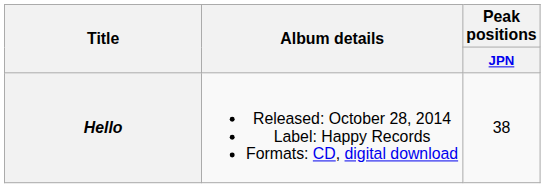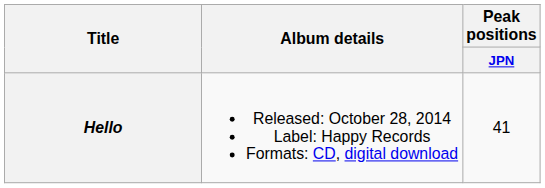 <table class="wikitable plainrowheaders" style="text-align:center;">
 <tr>
 <th style="width:12em;" rowspan="2">Title</th>
 <th style="width:16em;" rowspan="2">Album details</th>
 <th colspan="1">Peak positions</th>
 </tr>
 <tr>
 <th style="width:2.5em;"><small><a href='#'>JPN</a></small><br></th>
 </tr>
 <tr>
 <th scope="row"><em>Hello</em></th>
 <td><br><ul><li>Released: October 28, 2014 </li><li>Label: Happy Records</li><li>Formats: <a href='#'>CD</a>, <a href='#'>digital download</a></li></ul></td>
-<td>38</td>
+<td>41</td>
 </tr>
 </table>
